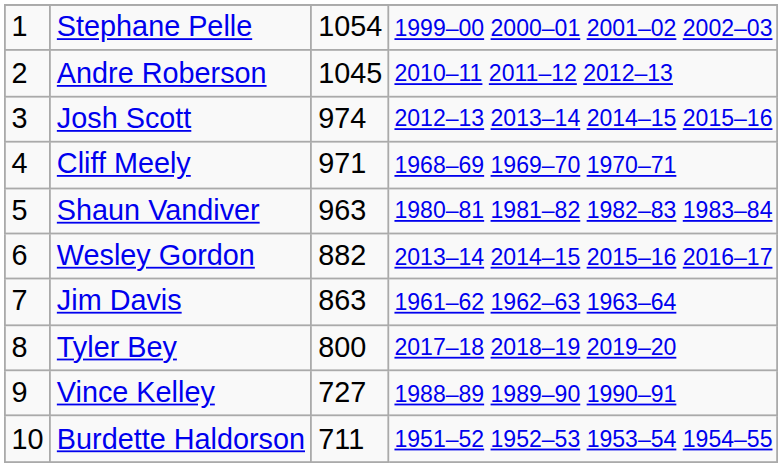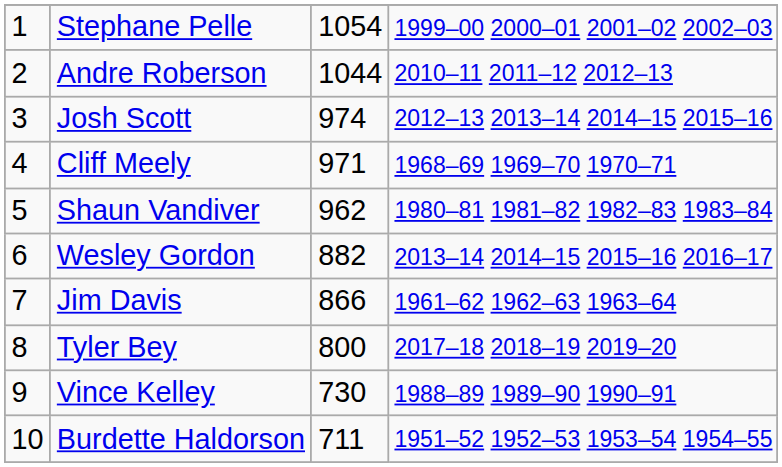 <table class="wikitable">
 <tr>
 </tr>
 <tr>
 <td>1</td>
 <td><a href='#'>Stephane Pelle</a></td>
 <td>1054</td>
 <td style="font-size:80%;"><a href='#'>1999–00</a> <a href='#'>2000–01</a> <a href='#'>2001–02</a> <a href='#'>2002–03</a></td>
 </tr>
 <tr>
 <td>2</td>
 <td><a href='#'>Andre Roberson</a></td>
-<td>1045</td>
+<td>1044</td>
 <td style="font-size:80%;"><a href='#'>2010–11</a> <a href='#'>2011–12</a> <a href='#'>2012–13</a></td>
 </tr>
 <tr>
 <td>3</td>
 <td><a href='#'>Josh Scott</a></td>
 <td>974</td>
 <td style="font-size:80%;"><a href='#'>2012–13</a> <a href='#'>2013–14</a> <a href='#'>2014–15</a> <a href='#'>2015–16</a></td>
 </tr>
 <tr>
 <td>4</td>
 <td><a href='#'>Cliff Meely</a></td>
 <td>971</td>
 <td style="font-size:80%;"><a href='#'>1968–69</a> <a href='#'>1969–70</a> <a href='#'>1970–71</a></td>
 </tr>
 <tr>
 <td>5</td>
 <td><a href='#'>Shaun Vandiver</a></td>
-<td>963</td>
+<td>962</td>
 <td style="font-size:80%;"><a href='#'>1980–81</a> <a href='#'>1981–82</a> <a href='#'>1982–83</a> <a href='#'>1983–84</a></td>
 </tr>
 <tr>
 <td>6</td>
 <td><a href='#'>Wesley Gordon</a></td>
 <td>882</td>
 <td style="font-size:80%;"><a href='#'>2013–14</a> <a href='#'>2014–15</a> <a href='#'>2015–16</a> <a href='#'>2016–17</a></td>
 </tr>
 <tr>
 <td>7</td>
 <td><a href='#'>Jim Davis</a></td>
-<td>863</td>
+<td>866</td>
 <td style="font-size:80%;"><a href='#'>1961–62</a> <a href='#'>1962–63</a> <a href='#'>1963–64</a></td>
 </tr>
 <tr>
 <td>8</td>
 <td><a href='#'>Tyler Bey</a></td>
 <td>800</td>
 <td style="font-size:80%;"><a href='#'>2017–18</a> <a href='#'>2018–19</a> <a href='#'>2019–20</a></td>
 </tr>
 <tr>
 <td>9</td>
 <td><a href='#'>Vince Kelley</a></td>
-<td>727</td>
+<td>730</td>
 <td style="font-size:80%;"><a href='#'>1988–89</a> <a href='#'>1989–90</a> <a href='#'>1990–91</a></td>
 </tr>
 <tr>
 <td>10</td>
 <td><a href='#'>Burdette Haldorson</a></td>
 <td>711</td>
 <td style="font-size:80%;"><a href='#'>1951–52</a> <a href='#'>1952–53</a> <a href='#'>1953–54</a> <a href='#'>1954–55</a></td>
 </tr>
 </table>
